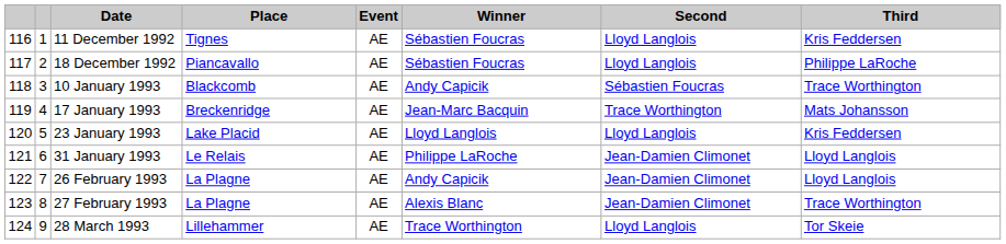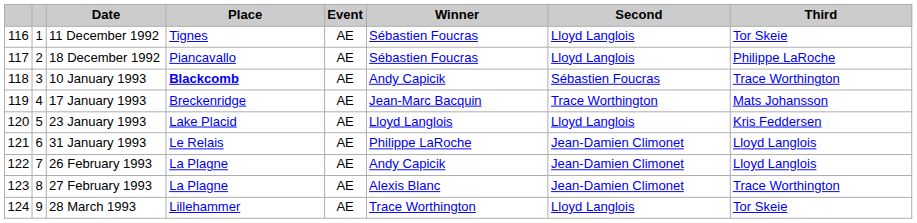 <table class="wikitable plainrowheaders" style="background:#fff; font-size:86%; line-height:16px; border:grey solid 1px; border-collapse:collapse;">
 <tr style="background:#ccc; text-align:center;">
 <th scope="col" style="background:#ccc; width=20 px;"></th>
 <th scope="col" style="background:#ccc; width=30 px;"></th>
 <th scope="col" style="background:#ccc; width:120px;">Date</th>
 <th scope="col" style="background:#ccc; width:160px;">Place</th>
 <th scope="col" style="background:#ccc; width:15px;">Event</th>
 <th scope="col" style="background:#ccc; width:185px;">Winner</th>
 <th scope="col" style="background:#ccc; width:185px;">Second</th>
 <th scope="col" style="background:#ccc; width:185px;">Third</th>
 </tr>
 <tr>
 <td align=center>116</td>
 <td align=center>1</td>
 <td>11 December 1992</td>
 <td> <a href='#'>Tignes</a></td>
 <td align=center>AE</td>
 <td> <a href='#'>Sébastien Foucras</a></td>
 <td> <a href='#'>Lloyd Langlois</a></td>
-<td> <a href='#'>Kris Feddersen</a></td>
+<td> <a href='#'>Tor Skeie</a></td>
 </tr>
 <tr>
 <td align=center>117</td>
 <td align=center>2</td>
 <td>18 December 1992</td>
 <td> <a href='#'>Piancavallo</a></td>
 <td align=center>AE</td>
 <td> <a href='#'>Sébastien Foucras</a></td>
 <td> <a href='#'>Lloyd Langlois</a></td>
 <td> <a href='#'>Philippe LaRoche</a></td>
 </tr>
 <tr>
 <td align=center>118</td>
 <td align=center>3</td>
 <td>10 January 1993</td>
-<td> <a href='#'>Blackcomb</a></td>
+<td><strong> <a href='#'>Blackcomb</a></strong></td>
 <td align=center>AE</td>
 <td> <a href='#'>Andy Capicik</a></td>
 <td> <a href='#'>Sébastien Foucras</a></td>
 <td> <a href='#'>Trace Worthington</a></td>
 </tr>
 <tr>
 <td align=center>119</td>
 <td align=center>4</td>
 <td>17 January 1993</td>
 <td> <a href='#'>Breckenridge</a></td>
 <td align=center>AE</td>
 <td> <a href='#'>Jean-Marc Bacquin</a></td>
 <td> <a href='#'>Trace Worthington</a></td>
 <td> <a href='#'>Mats Johansson</a></td>
 </tr>
 <tr>
 <td align=center>120</td>
 <td align=center>5</td>
 <td>23 January 1993</td>
 <td> <a href='#'>Lake Placid</a></td>
 <td align=center>AE</td>
 <td> <a href='#'>Lloyd Langlois</a></td>
 <td> <a href='#'>Lloyd Langlois</a></td>
 <td> <a href='#'>Kris Feddersen</a></td>
 </tr>
 <tr>
 <td align=center>121</td>
 <td align=center>6</td>
 <td>31 January 1993</td>
 <td> <a href='#'>Le Relais</a></td>
 <td align=center>AE</td>
 <td> <a href='#'>Philippe LaRoche</a></td>
 <td> <a href='#'>Jean-Damien Climonet</a></td>
 <td> <a href='#'>Lloyd Langlois</a></td>
 </tr>
 <tr>
 <td align=center>122</td>
 <td align=center>7</td>
 <td>26 February 1993</td>
 <td> <a href='#'>La Plagne</a></td>
 <td align=center>AE</td>
 <td> <a href='#'>Andy Capicik</a></td>
 <td> <a href='#'>Jean-Damien Climonet</a></td>
 <td> <a href='#'>Lloyd Langlois</a></td>
 </tr>
 <tr>
 <td align=center>123</td>
 <td align=center>8</td>
 <td>27 February 1993</td>
 <td> <a href='#'>La Plagne</a></td>
 <td align=center>AE</td>
 <td> <a href='#'>Alexis Blanc</a></td>
 <td> <a href='#'>Jean-Damien Climonet</a></td>
 <td> <a href='#'>Trace Worthington</a></td>
 </tr>
 <tr>
 <td align=center>124</td>
 <td align=center>9</td>
 <td>28 March 1993</td>
 <td> <a href='#'>Lillehammer</a></td>
 <td align=center>AE</td>
 <td> <a href='#'>Trace Worthington</a></td>
 <td> <a href='#'>Lloyd Langlois</a></td>
 <td> <a href='#'>Tor Skeie</a></td>
 </tr>
 </table>
